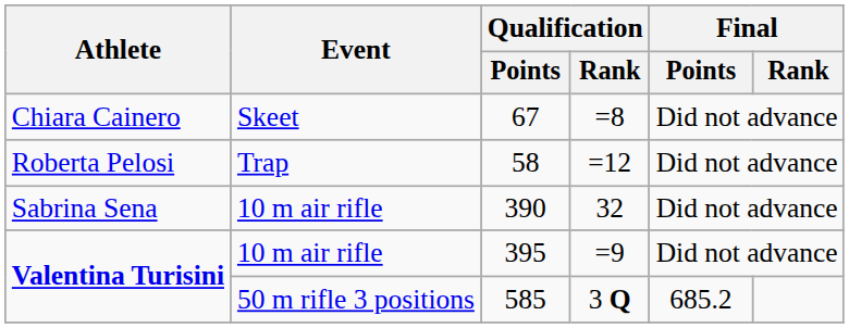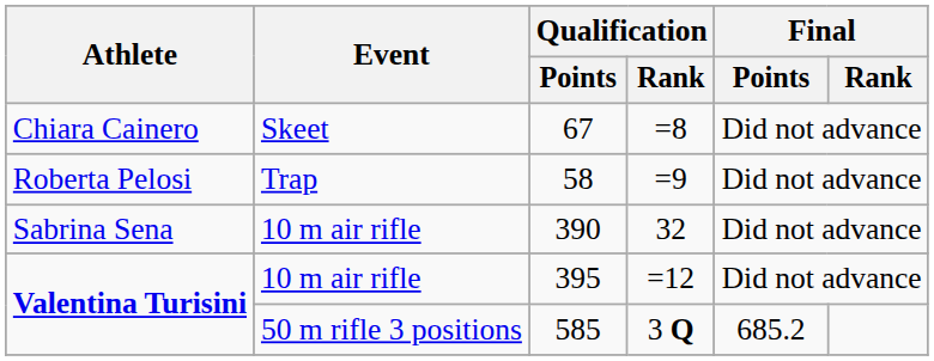 <table class="wikitable" style="font-size:90%">
 <tr>
 <th rowspan="2">Athlete</th>
 <th rowspan="2">Event</th>
 <th colspan=2>Qualification</th>
 <th colspan=2>Final</th>
 </tr>
 <tr style="font-size:95%">
 <th>Points</th>
 <th>Rank</th>
 <th>Points</th>
 <th>Rank</th>
 </tr>
 <tr align=center>
 <td align=left><a href='#'>Chiara Cainero</a></td>
 <td align=left><a href='#'>Skeet</a></td>
 <td>67</td>
 <td>=8</td>
 <td colspan=2>Did not advance</td>
 </tr>
 <tr align=center>
 <td align=left><a href='#'>Roberta Pelosi</a></td>
 <td align=left><a href='#'>Trap</a></td>
 <td>58</td>
-<td>=12</td>
+<td>=9</td>
 <td colspan=2>Did not advance</td>
 </tr>
 <tr align=center>
 <td align=left><a href='#'>Sabrina Sena</a></td>
 <td align=left><a href='#'>10 m air rifle</a></td>
 <td>390</td>
 <td>32</td>
 <td colspan=2>Did not advance</td>
 </tr>
 <tr align=center>
 <td align=left rowspan=2><strong><a href='#'>Valentina Turisini</a></strong></td>
 <td align=left><a href='#'>10 m air rifle</a></td>
 <td>395</td>
-<td>=9</td>
+<td>=12</td>
 <td colspan=2>Did not advance</td>
 </tr>
 <tr align=center>
 <td align=left><a href='#'>50 m rifle 3 positions</a></td>
 <td>585</td>
 <td>3 <strong>Q</strong></td>
 <td>685.2</td>
 <td></td>
 </tr>
 </table>
